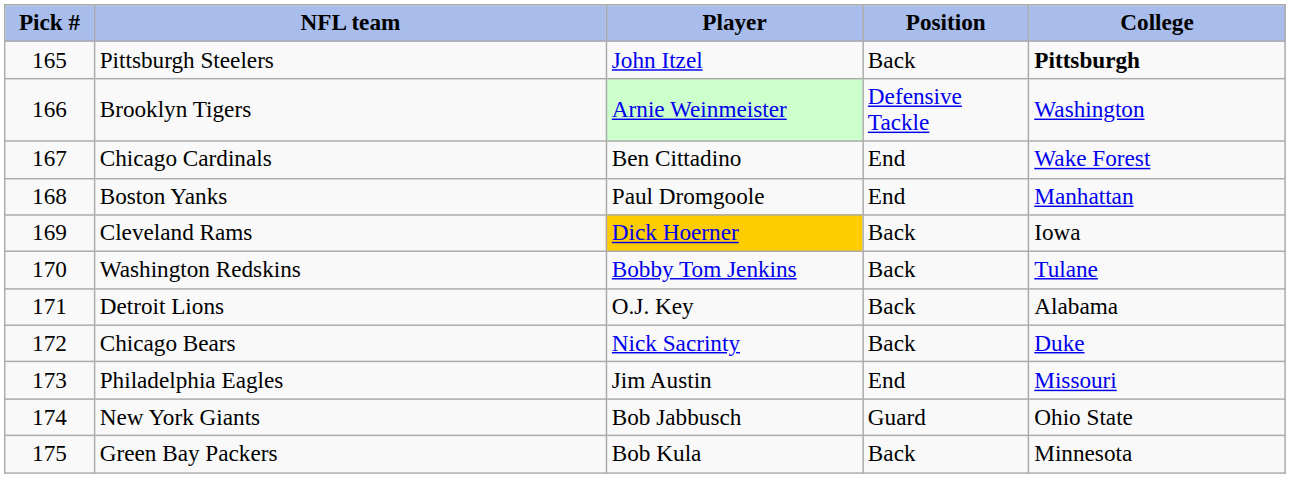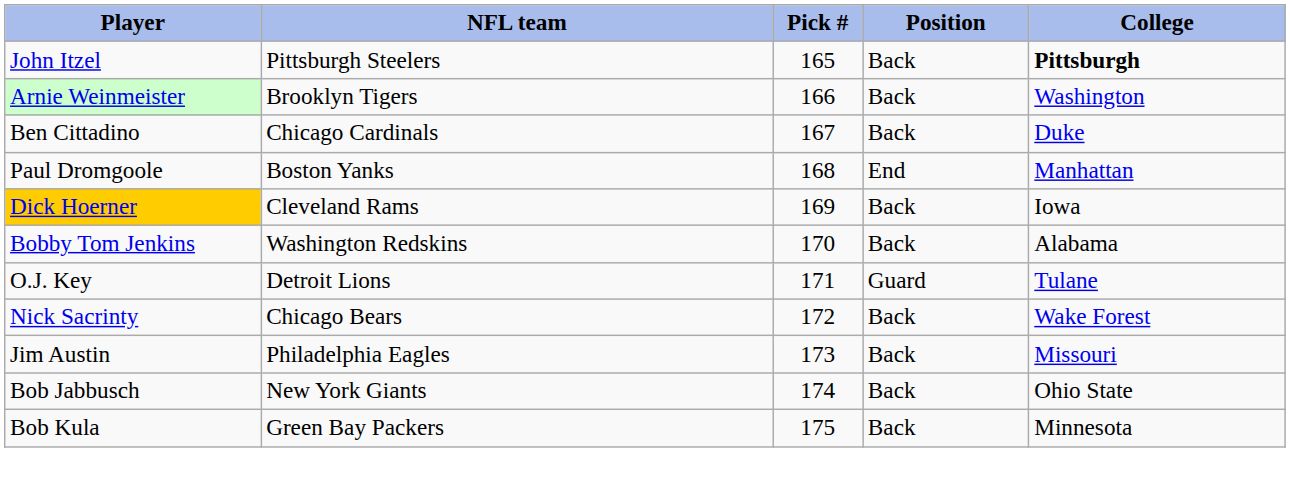 <table class="wikitable sortable sortable" style="width: 100%">
 <tr>
+<th width=20% style="background:#A8BDEC;">Player</th>
+<th width=40% style="background:#A8BDEC;">NFL team</th>
 <th style="background:#A8BDEC;" width=7%>Pick #</th>
-<th width=40% style="background:#A8BDEC;">NFL team</th>
-<th width=20% style="background:#A8BDEC;">Player</th>
 <th width=13% style="background:#A8BDEC;">Position</th>
 <th style="background:#A8BDEC;">College</th>
 </tr>
 <tr>
+<td><a href='#'>John Itzel</a></td>
+<td>Pittsburgh Steelers</td>
 <td align=center>165</td>
-<td>Pittsburgh Steelers</td>
-<td><a href='#'>John Itzel</a></td>
 <td>Back</td>
 <td><strong>Pittsburgh</strong></td>
 </tr>
 <tr>
+<td bgcolor="#CCFFCC"><a href='#'>Arnie Weinmeister</a></td>
+<td>Brooklyn Tigers</td>
 <td align=center>166</td>
-<td>Brooklyn Tigers</td>
-<td bgcolor="#CCFFCC"><a href='#'>Arnie Weinmeister</a></td>
-<td><a href='#'>Defensive Tackle</a></td>
+<td>Back</td>
 <td><a href='#'>Washington</a></td>
 </tr>
 <tr>
+<td>Ben Cittadino</td>
+<td>Chicago Cardinals</td>
 <td align=center>167</td>
-<td>Chicago Cardinals</td>
-<td>Ben Cittadino</td>
-<td>End</td>
-<td><a href='#'>Wake Forest</a></td>
+<td>Back</td>
+<td><a href='#'>Duke</a></td>
 </tr>
 <tr>
+<td>Paul Dromgoole</td>
+<td>Boston Yanks</td>
 <td align=center>168</td>
-<td>Boston Yanks</td>
-<td>Paul Dromgoole</td>
 <td>End</td>
 <td><a href='#'>Manhattan</a></td>
 </tr>
 <tr>
+<td bgcolor="#FFCC00"><a href='#'>Dick Hoerner</a></td>
+<td>Cleveland Rams</td>
 <td align=center>169</td>
-<td>Cleveland Rams</td>
-<td bgcolor="#FFCC00"><a href='#'>Dick Hoerner</a></td>
 <td>Back</td>
 <td>Iowa</td>
 </tr>
 <tr>
+<td><a href='#'>Bobby Tom Jenkins</a></td>
+<td>Washington Redskins</td>
 <td align=center>170</td>
-<td>Washington Redskins</td>
-<td><a href='#'>Bobby Tom Jenkins</a></td>
-<td>Back</td>
-<td><a href='#'>Tulane</a></td>
-</tr>
-<tr>
-<td align=center>171</td>
-<td>Detroit Lions</td>
-<td>O.J. Key</td>
 <td>Back</td>
 <td>Alabama</td>
 </tr>
 <tr>
-<td align=center>172</td>
-<td>Chicago Bears</td>
-<td><a href='#'>Nick Sacrinty</a></td>
-<td>Back</td>
-<td><a href='#'>Duke</a></td>
+<td>O.J. Key</td>
+<td>Detroit Lions</td>
+<td align=center>171</td>
+<td>Guard</td>
+<td><a href='#'>Tulane</a></td>
 </tr>
 <tr>
+<td><a href='#'>Nick Sacrinty</a></td>
+<td>Chicago Bears</td>
+<td align=center>172</td>
+<td>Back</td>
+<td><a href='#'>Wake Forest</a></td>
+</tr>
+<tr>
+<td>Jim Austin</td>
+<td>Philadelphia Eagles</td>
 <td align=center>173</td>
-<td>Philadelphia Eagles</td>
-<td>Jim Austin</td>
-<td>End</td>
+<td>Back</td>
 <td><a href='#'>Missouri</a></td>
 </tr>
 <tr>
+<td>Bob Jabbusch</td>
+<td>New York Giants</td>
 <td align=center>174</td>
-<td>New York Giants</td>
-<td>Bob Jabbusch</td>
-<td>Guard</td>
+<td>Back</td>
 <td>Ohio State</td>
 </tr>
 <tr>
+<td>Bob Kula</td>
+<td>Green Bay Packers</td>
 <td align=center>175</td>
-<td>Green Bay Packers</td>
-<td>Bob Kula</td>
 <td>Back</td>
 <td>Minnesota</td>
 </tr>
 </table>
